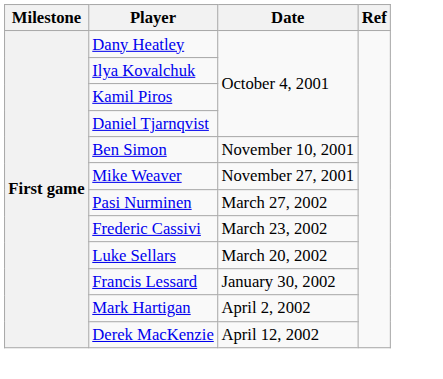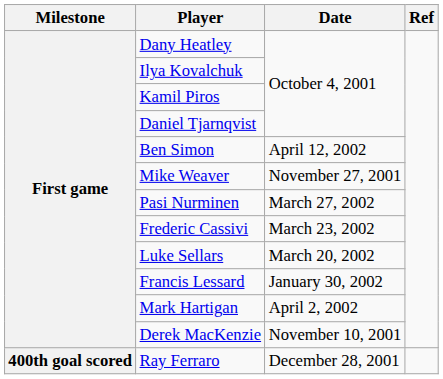 <table class="wikitable">
 <tr>
 <th scope="col">Milestone</th>
 <th scope="col">Player</th>
 <th scope="col">Date</th>
 <th scope="col">Ref</th>
 </tr>
 <tr>
 <th rowspan=12>First game</th>
 <td><a href='#'>Dany Heatley</a></td>
 <td rowspan=4>October 4, 2001</td>
 <td rowspan=12></td>
 </tr>
 <tr>
 <td><a href='#'>Ilya Kovalchuk</a></td>
 </tr>
 <tr>
 <td><a href='#'>Kamil Piros</a></td>
 </tr>
 <tr>
 <td><a href='#'>Daniel Tjarnqvist</a></td>
 </tr>
 <tr>
 <td><a href='#'>Ben Simon</a></td>
-<td>November 10, 2001</td>
+<td>April 12, 2002</td>
 </tr>
 <tr>
 <td><a href='#'>Mike Weaver</a></td>
 <td>November 27, 2001</td>
 </tr>
 <tr>
 <td><a href='#'>Pasi Nurminen</a></td>
 <td>March 27, 2002</td>
 </tr>
 <tr>
 <td><a href='#'>Frederic Cassivi</a></td>
 <td>March 23, 2002</td>
 </tr>
 <tr>
 <td><a href='#'>Luke Sellars</a></td>
 <td>March 20, 2002</td>
 </tr>
 <tr>
 <td><a href='#'>Francis Lessard</a></td>
 <td>January 30, 2002</td>
 </tr>
 <tr>
 <td><a href='#'>Mark Hartigan</a></td>
 <td>April 2, 2002</td>
 </tr>
 <tr>
 <td><a href='#'>Derek MacKenzie</a></td>
-<td>April 12, 2002</td>
+<td>November 10, 2001</td>
+</tr>
+<tr>
+<th>400th goal scored</th>
+<td><a href='#'>Ray Ferraro</a></td>
+<td>December 28, 2001</td>
+<td></td>
 </tr>
 </table>
